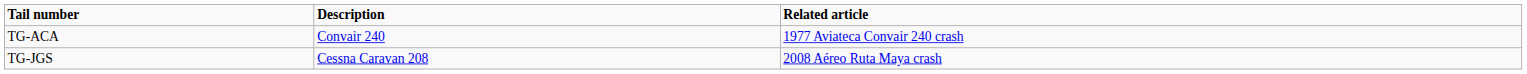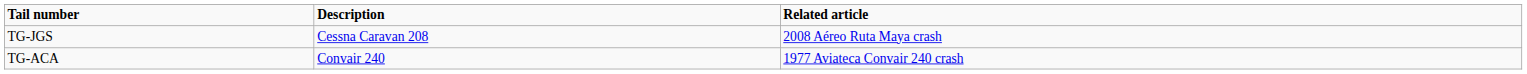 <table class="wikitable" width="90%">
 <tr>
 <td><strong>Tail number</strong></td>
 <td><strong>Description</strong></td>
 <td><strong>Related article</strong></td>
 </tr>
 <tr>
+<td>TG-JGS</td>
+<td><a href='#'>Cessna Caravan 208</a></td>
+<td><a href='#'>2008 Aéreo Ruta Maya crash</a></td>
+</tr>
+<tr>
 <td>TG-ACA</td>
 <td><a href='#'>Convair 240</a></td>
 <td><a href='#'>1977 Aviateca Convair 240 crash</a></td>
 </tr>
-<tr>
-<td>TG-JGS</td>
-<td><a href='#'>Cessna Caravan 208</a></td>
-<td><a href='#'>2008 Aéreo Ruta Maya crash</a></td>
-</tr>
 </table>
